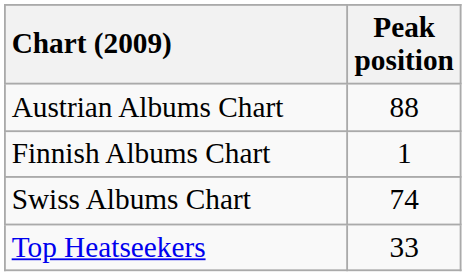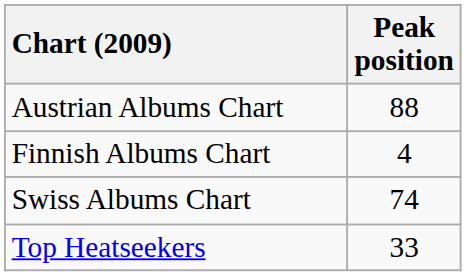 <table class="wikitable sortable">
 <tr>
 <th style="text-align:left; width:180px;">Chart (2009)</th>
 <th align="left">Peak<br>position</th>
 </tr>
 <tr>
 <td align="left">Austrian Albums Chart</td>
 <td style="text-align:center;">88</td>
 </tr>
 <tr>
 <td align="left">Finnish Albums Chart</td>
-<td style="text-align:center;">1</td>
+<td style="text-align:center;">4</td>
 </tr>
 <tr>
 <td align="left">Swiss Albums Chart</td>
 <td style="text-align:center;">74</td>
 </tr>
 <tr>
 <td align="left"><a href='#'>Top Heatseekers</a></td>
 <td style="text-align:center;">33</td>
 </tr>
 </table>
